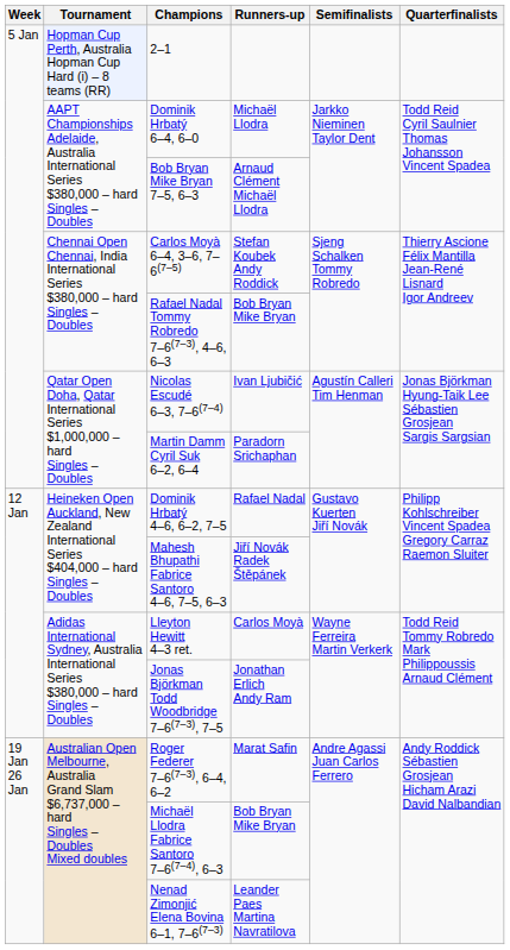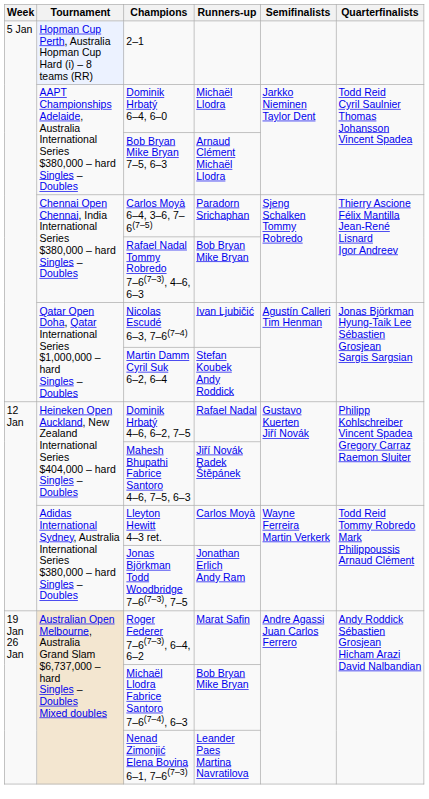 <table class=wikitable style=font-size:95%>
 <tr>
 <th style="width:48px;">Week</th>
 <th style="width:250px;">Tournament</th>
 <th style="width:200px;">Champions</th>
 <th style="width:200px;">Runners-up</th>
 <th style="width:190px;">Semifinalists</th>
 <th style="width:190px;">Quarterfinalists</th>
 </tr>
 <tr valign=top>
 <td rowspan=7>5 Jan</td>
 <td style="background:#ECF2FF;"><a href='#'>Hopman Cup</a><br><a href='#'>Perth</a>, Australia<br>Hopman Cup<br> Hard (i) – 8 teams (RR)</td>
 <td><br>2–1</td>
 <td></td>
 <td><br><br></td>
 <td><br><br></td>
 </tr>
 <tr valign=top>
 <td rowspan=2><a href='#'>AAPT Championships</a><br> <a href='#'>Adelaide</a>, Australia<br>International Series<br>$380,000 – hard<br> <a href='#'>Singles</a> – <a href='#'>Doubles</a></td>
 <td> <a href='#'>Dominik Hrbatý</a><br>6–4, 6–0</td>
 <td> <a href='#'>Michaël Llodra</a></td>
 <td rowspan=2> <a href='#'>Jarkko Nieminen</a><br> <a href='#'>Taylor Dent</a></td>
 <td rowspan=2> <a href='#'>Todd Reid</a><br> <a href='#'>Cyril Saulnier</a><br> <a href='#'>Thomas Johansson</a><br> <a href='#'>Vincent Spadea</a></td>
 </tr>
 <tr valign=top>
 <td> <a href='#'>Bob Bryan</a><br> <a href='#'>Mike Bryan</a><br>7–5, 6–3</td>
 <td> <a href='#'>Arnaud Clément</a><br> <a href='#'>Michaël Llodra</a></td>
 </tr>
 <tr valign=top>
 <td rowspan=2><a href='#'>Chennai Open</a><br> <a href='#'>Chennai</a>, India<br>International Series<br>$380,000 – hard <br> <a href='#'>Singles</a> – <a href='#'>Doubles</a></td>
 <td> <a href='#'>Carlos Moyà</a><br>6–4, 3–6, 7–6<sup>(7–5)</sup></td>
-<td> <a href='#'>Stefan Koubek</a><br> <a href='#'>Andy Roddick</a></td>
+<td> <a href='#'>Paradorn Srichaphan</a></td>
 <td rowspan=2> <a href='#'>Sjeng Schalken</a><br> <a href='#'>Tommy Robredo</a></td>
 <td rowspan=2> <a href='#'>Thierry Ascione</a><br> <a href='#'>Félix Mantilla</a><br> <a href='#'>Jean-René Lisnard</a><br> <a href='#'>Igor Andreev</a></td>
 </tr>
 <tr valign=top>
 <td> <a href='#'>Rafael Nadal</a><br> <a href='#'>Tommy Robredo</a><br>7–6<sup>(7–3)</sup>, 4–6, 6–3</td>
 <td> <a href='#'>Bob Bryan</a><br> <a href='#'>Mike Bryan</a></td>
 </tr>
 <tr valign=top>
 <td rowspan=2><a href='#'>Qatar Open</a><br> <a href='#'>Doha</a>, <a href='#'>Qatar</a><br>International Series<br>$1,000,000 – hard <br> <a href='#'>Singles</a> – <a href='#'>Doubles</a></td>
 <td> <a href='#'>Nicolas Escudé</a><br>6–3, 7–6<sup>(7–4)</sup></td>
 <td> <a href='#'>Ivan Ljubičić</a></td>
 <td rowspan=2> <a href='#'>Agustín Calleri</a><br> <a href='#'>Tim Henman</a></td>
 <td rowspan=2> <a href='#'>Jonas Björkman</a><br> <a href='#'>Hyung-Taik Lee</a><br> <a href='#'>Sébastien Grosjean</a><br> <a href='#'>Sargis Sargsian</a></td>
 </tr>
 <tr valign=top>
 <td> <a href='#'>Martin Damm</a><br> <a href='#'>Cyril Suk</a><br>6–2, 6–4</td>
-<td> <a href='#'>Paradorn Srichaphan</a></td>
+<td> <a href='#'>Stefan Koubek</a><br> <a href='#'>Andy Roddick</a></td>
 </tr>
 <tr valign=top>
 <td rowspan=4>12 Jan</td>
 <td rowspan=2><a href='#'>Heineken Open</a><br> <a href='#'>Auckland</a>, New Zealand<br>International Series<br>$404,000 – hard <br> <a href='#'>Singles</a> – <a href='#'>Doubles</a></td>
 <td> <a href='#'>Dominik Hrbatý</a><br>4–6, 6–2, 7–5</td>
 <td> <a href='#'>Rafael Nadal</a></td>
 <td rowspan=2> <a href='#'>Gustavo Kuerten</a><br> <a href='#'>Jiří Novák</a></td>
 <td rowspan=2> <a href='#'>Philipp Kohlschreiber</a><br> <a href='#'>Vincent Spadea</a><br> <a href='#'>Gregory Carraz</a><br> <a href='#'>Raemon Sluiter</a></td>
 </tr>
 <tr valign=top>
 <td> <a href='#'>Mahesh Bhupathi</a><br> <a href='#'>Fabrice Santoro</a><br>4–6, 7–5, 6–3</td>
 <td> <a href='#'>Jiří Novák</a><br> <a href='#'>Radek Štěpánek</a></td>
 </tr>
 <tr valign=top>
 <td rowspan=2><a href='#'>Adidas International</a><br><a href='#'>Sydney</a>, Australia<br>International Series<br>$380,000 – hard <br> <a href='#'>Singles</a> – <a href='#'>Doubles</a></td>
 <td> <a href='#'>Lleyton Hewitt</a><br>4–3 ret.</td>
 <td> <a href='#'>Carlos Moyà</a></td>
 <td rowspan=2> <a href='#'>Wayne Ferreira</a><br> <a href='#'>Martin Verkerk</a></td>
 <td rowspan=2> <a href='#'>Todd Reid</a><br> <a href='#'>Tommy Robredo</a><br> <a href='#'>Mark Philippoussis</a><br> <a href='#'>Arnaud Clément</a></td>
 </tr>
 <tr valign=top>
 <td> <a href='#'>Jonas Björkman</a><br> <a href='#'>Todd Woodbridge</a><br>7–6<sup>(7–3)</sup>, 7–5</td>
 <td> <a href='#'>Jonathan Erlich</a><br> <a href='#'>Andy Ram</a></td>
 </tr>
 <tr valign=top>
 <td rowspan=3>19 Jan <br>26 Jan</td>
 <td bgcolor=#F3E6D rowspan=3><a href='#'>Australian Open</a><br><a href='#'>Melbourne</a>, Australia<br>Grand Slam<br>$6,737,000 – hard <br> <a href='#'>Singles</a> – <a href='#'>Doubles</a> <br> <a href='#'>Mixed doubles</a></td>
 <td> <a href='#'>Roger Federer</a><br>7–6<sup>(7–3)</sup>, 6–4, 6–2</td>
 <td> <a href='#'>Marat Safin</a></td>
 <td rowspan=3> <a href='#'>Andre Agassi</a><br> <a href='#'>Juan Carlos Ferrero</a></td>
 <td rowspan=3> <a href='#'>Andy Roddick</a><br> <a href='#'>Sébastien Grosjean</a><br> <a href='#'>Hicham Arazi</a><br> <a href='#'>David Nalbandian</a></td>
 </tr>
 <tr valign=top>
 <td> <a href='#'>Michaël Llodra</a><br> <a href='#'>Fabrice Santoro</a><br>7–6<sup>(7–4)</sup>, 6–3</td>
 <td> <a href='#'>Bob Bryan</a><br> <a href='#'>Mike Bryan</a></td>
 </tr>
 <tr valign=top>
 <td> <a href='#'>Nenad Zimonjić</a><br> <a href='#'>Elena Bovina</a><br>6–1, 7–6<sup>(7–3)</sup></td>
 <td> <a href='#'>Leander Paes</a><br> <a href='#'>Martina Navratilova</a></td>
 </tr>
 </table>
